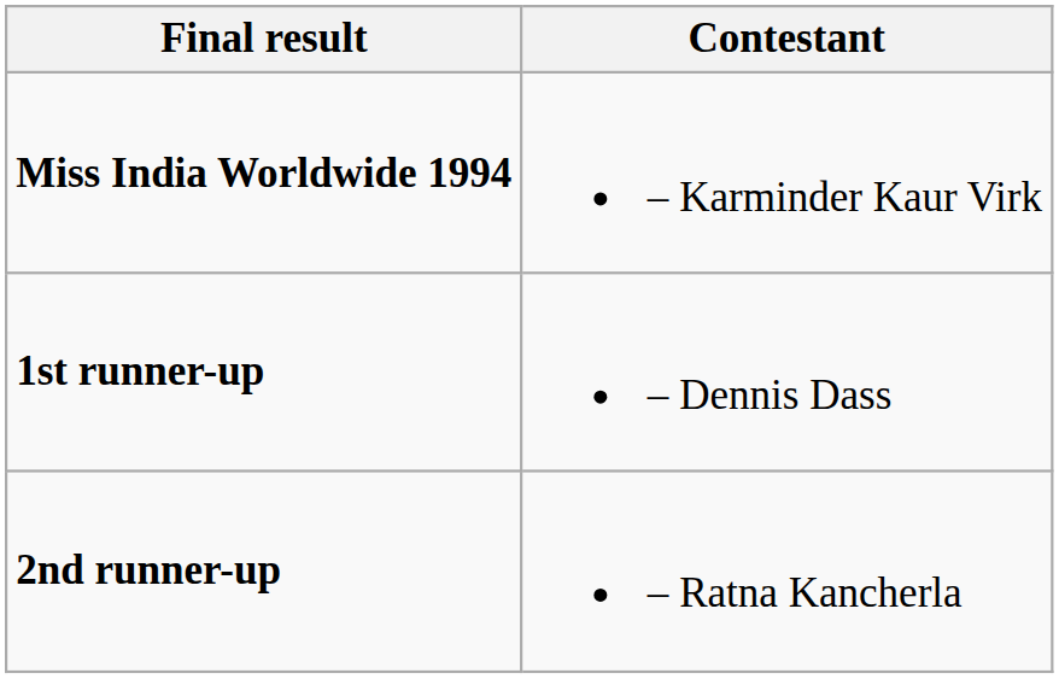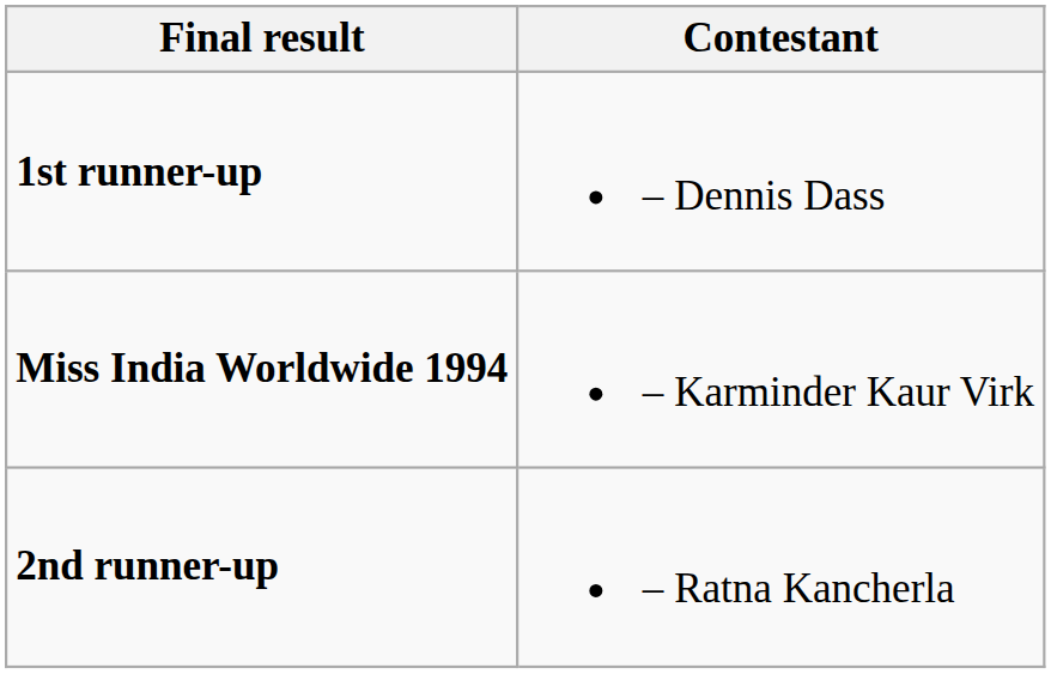 <table class="wikitable">
 <tr>
 <th>Final result</th>
 <th>Contestant</th>
 </tr>
 <tr>
+<td><strong>1st runner-up</strong></td>
+<td><br><ul><li><strong></strong> – Dennis Dass</li></ul></td>
+</tr>
+<tr>
 <td><strong>Miss India Worldwide 1994</strong></td>
 <td><br><ul><li><strong></strong> – Karminder Kaur Virk</li></ul></td>
-</tr>
-<tr>
-<td><strong>1st runner-up</strong></td>
-<td><br><ul><li><strong></strong> – Dennis Dass</li></ul></td>
 </tr>
 <tr>
 <td><strong>2nd runner-up</strong></td>
 <td><br><ul><li><strong></strong> – Ratna Kancherla</li></ul></td>
 </tr>
 </table>
